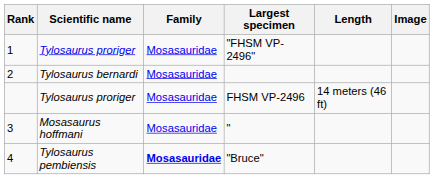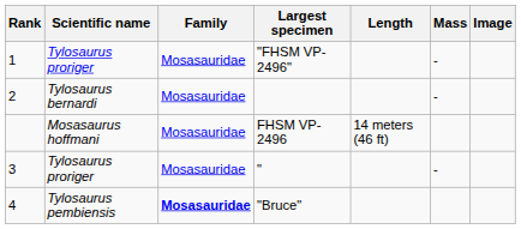 <table class="wikitable">
 <tr>
 <th>Rank</th>
 <th>Scientific name</th>
 <th>Family</th>
 <th>Largest specimen</th>
 <th>Length</th>
+<th>Mass</th>
 <th>Image</th>
 </tr>
 <tr>
 <td>1</td>
 <td><em><a href='#'>Tylosaurus proriger</a></em></td>
 <td><a href='#'>Mosasauridae</a></td>
 <td>"FHSM VP-2496"</td>
 <td></td>
+<td>-</td>
 <td></td>
 </tr>
 <tr>
 <td>2</td>
 <td><em>Tylosaurus bernardi</em></td>
 <td><a href='#'>Mosasauridae</a></td>
 <td></td>
 <td></td>
+<td>-</td>
 <td></td>
 </tr>
 <tr>
 <td></td>
-<td><em>Tylosaurus proriger</em></td>
+<td><em>Mosasaurus hoffmani</em></td>
 <td><a href='#'>Mosasauridae</a></td>
 <td>FHSM VP-2496</td>
 <td>14 meters (46 ft)</td>
 <td></td>
+<td></td>
 </tr>
 <tr>
 <td>3</td>
-<td><em>Mosasaurus hoffmani</em></td>
+<td><em>Tylosaurus proriger</em></td>
 <td><a href='#'>Mosasauridae</a></td>
 <td>"</td>
 <td></td>
+<td>-</td>
 <td></td>
 </tr>
 <tr>
 <td>4</td>
 <td><em>Tylosaurus pembiensis</em></td>
 <td><strong><a href='#'>Mosasauridae</a></strong></td>
 <td>"Bruce"</td>
 <td></td>
 <td></td>
+<td></td>
 </tr>
 </table>
